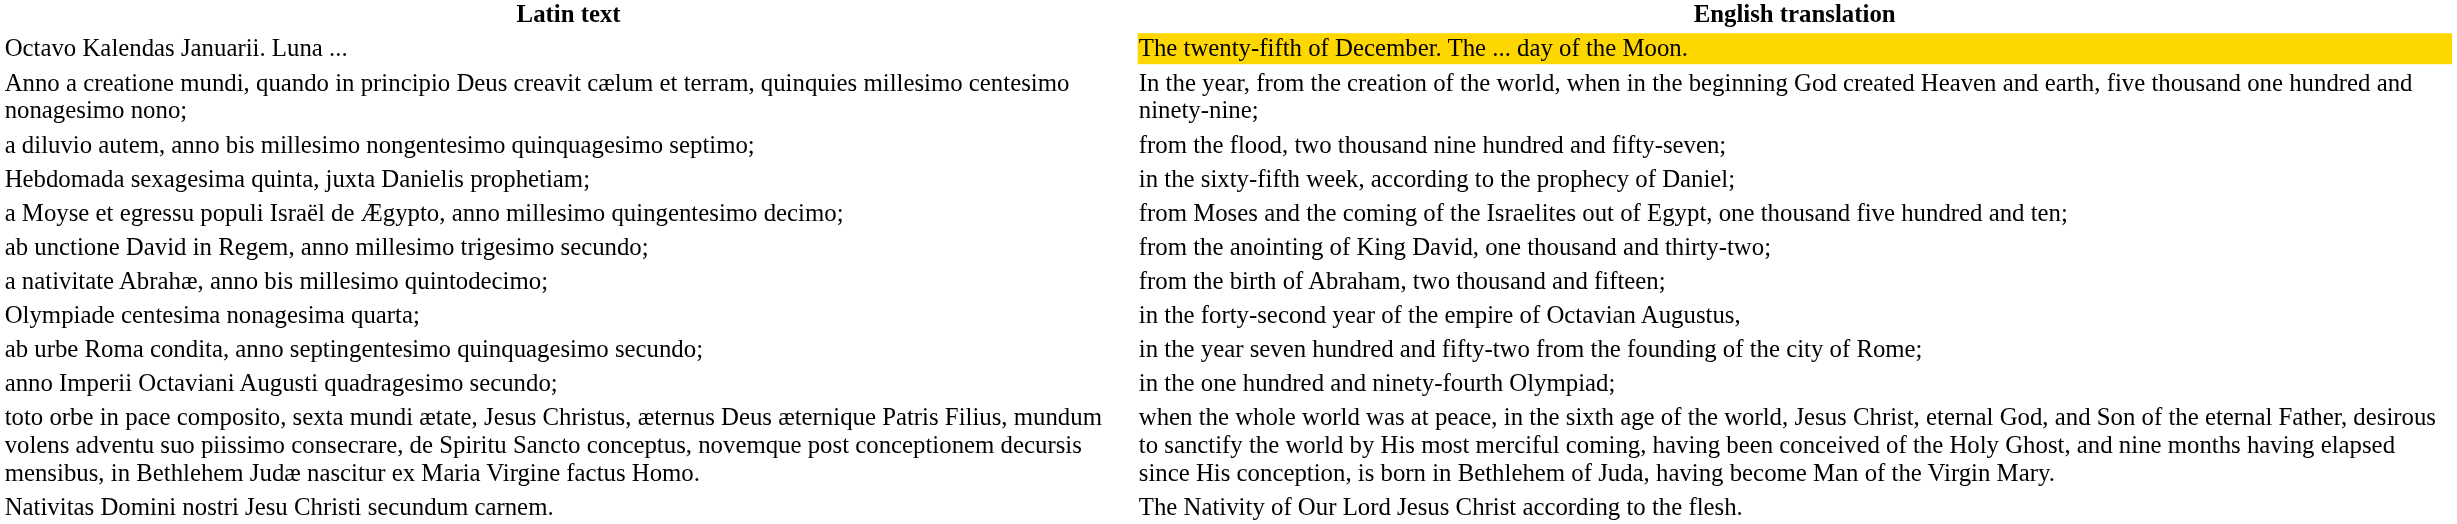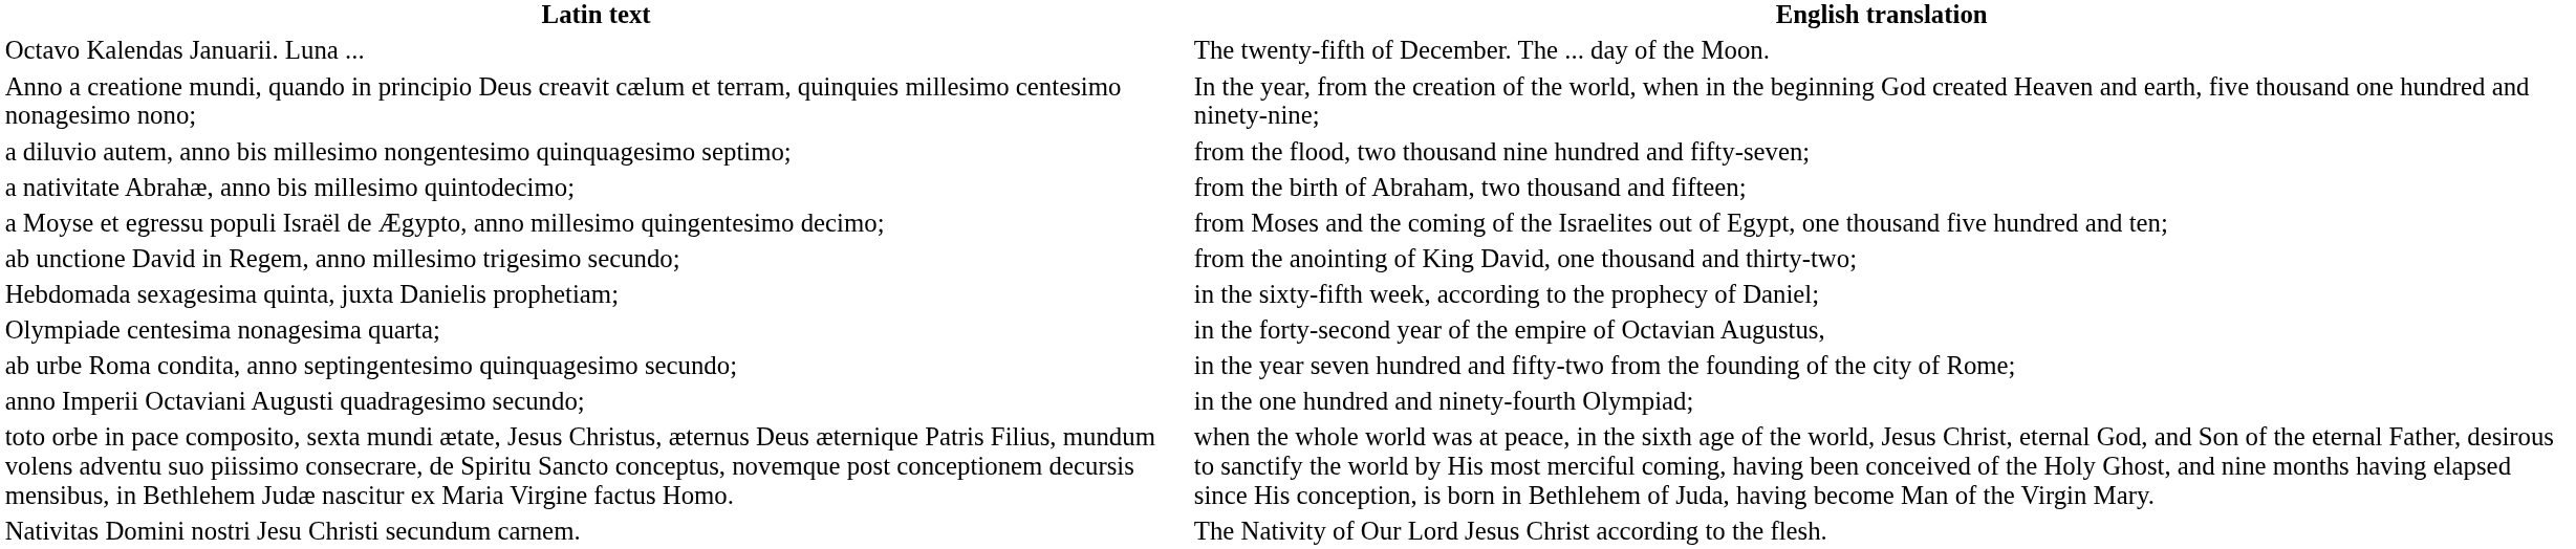 <table>
 <tr>
 <th>Latin text</th>
 <th>English translation</th>
 </tr>
 <tr>
 <td>Octavo Kalendas Januarii. Luna ...</td>
-<td style="background: gold;">The twenty-fifth of December. The ... day of the Moon.</td>
+<td>The twenty-fifth of December. The ... day of the Moon.</td>
 </tr>
 <tr>
 <td>Anno a creatione mundi, quando in principio Deus creavit cælum et terram, quinquies millesimo centesimo nonagesimo nono;</td>
 <td>In the year, from the creation of the world, when in the beginning God created Heaven and earth, five thousand one hundred and ninety-nine;</td>
 </tr>
 <tr>
 <td>a diluvio autem, anno bis millesimo nongentesimo quinquagesimo septimo;</td>
 <td>from the flood, two thousand nine hundred and fifty-seven;</td>
 </tr>
 <tr>
-<td>Hebdomada sexagesima quinta, juxta Danielis prophetiam;</td>
-<td>in the sixty-fifth week, according to the prophecy of Daniel;</td>
+<td>a nativitate Abrahæ, anno bis millesimo quintodecimo;</td>
+<td>from the birth of Abraham, two thousand and fifteen;</td>
 </tr>
 <tr>
 <td>a Moyse et egressu populi Israël de Ægypto, anno millesimo quingentesimo decimo;</td>
 <td>from Moses and the coming of the Israelites out of Egypt, one thousand five hundred and ten;</td>
 </tr>
 <tr>
 <td>ab unctione David in Regem, anno millesimo trigesimo secundo;</td>
 <td>from the anointing of King David, one thousand and thirty-two;</td>
 </tr>
 <tr>
-<td>a nativitate Abrahæ, anno bis millesimo quintodecimo;</td>
-<td>from the birth of Abraham, two thousand and fifteen;</td>
+<td>Hebdomada sexagesima quinta, juxta Danielis prophetiam;</td>
+<td>in the sixty-fifth week, according to the prophecy of Daniel;</td>
 </tr>
 <tr>
 <td>Olympiade centesima nonagesima quarta;</td>
 <td>in the forty-second year of the empire of Octavian Augustus,</td>
 </tr>
 <tr>
 <td>ab urbe Roma condita, anno septingentesimo quinquagesimo secundo;</td>
 <td>in the year seven hundred and fifty-two from the founding of the city of Rome;</td>
 </tr>
 <tr>
 <td>anno Imperii Octaviani Augusti quadragesimo secundo;</td>
 <td>in the one hundred and ninety-fourth Olympiad;</td>
 </tr>
 <tr>
 <td>toto orbe in pace composito, sexta mundi ætate, Jesus Christus, æternus Deus æternique Patris Filius, mundum volens adventu suo piissimo consecrare, de Spiritu Sancto conceptus, novemque post conceptionem decursis mensibus, in Bethlehem Judæ nascitur ex Maria Virgine factus Homo.</td>
 <td>when the whole world was at peace, in the sixth age of the world, Jesus Christ, eternal God, and Son of the eternal Father, desirous to sanctify the world by His most merciful coming, having been conceived of the Holy Ghost, and nine months having elapsed since His conception, is born in Bethlehem of Juda, having become Man of the Virgin Mary.</td>
 </tr>
 <tr>
 <td>Nativitas Domini nostri Jesu Christi secundum carnem.</td>
 <td>The Nativity of Our Lord Jesus Christ according to the flesh.</td>
 </tr>
 </table>
